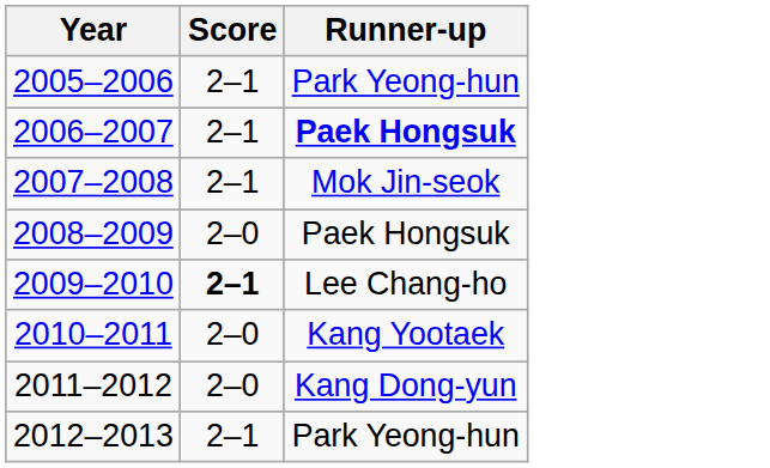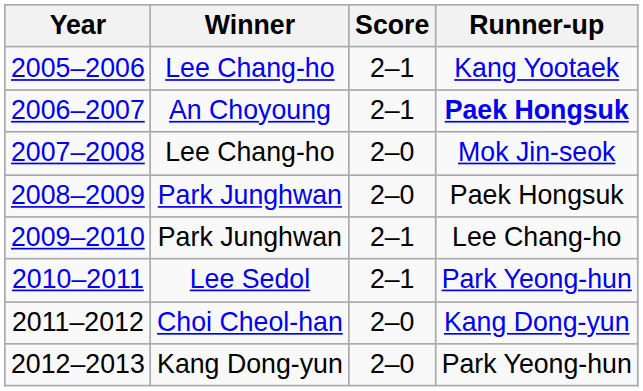 <table class="wikitable" style="text-align: center;">
 <tr>
 <th>Year</th>
+<th>Winner</th>
 <th>Score</th>
 <th>Runner-up</th>
 </tr>
 <tr>
 <td><a href='#'>2005–2006</a></td>
+<td><a href='#'>Lee Chang-ho</a></td>
 <td>2–1</td>
-<td><a href='#'>Park Yeong-hun</a></td>
+<td><a href='#'>Kang Yootaek</a></td>
 </tr>
 <tr>
 <td><a href='#'>2006–2007</a></td>
+<td><a href='#'>An Choyoung</a></td>
 <td>2–1</td>
 <td><strong><a href='#'>Paek Hongsuk</a></strong></td>
 </tr>
 <tr>
 <td><a href='#'>2007–2008</a></td>
-<td>2–1</td>
+<td>Lee Chang-ho</td>
+<td>2–0</td>
 <td><a href='#'>Mok Jin-seok</a></td>
 </tr>
 <tr>
 <td><a href='#'>2008–2009</a></td>
+<td><a href='#'>Park Junghwan</a></td>
 <td>2–0</td>
 <td>Paek Hongsuk</td>
 </tr>
 <tr>
 <td><a href='#'>2009–2010</a></td>
-<td><strong>2–1</strong></td>
+<td>Park Junghwan</td>
+<td>2–1</td>
 <td>Lee Chang-ho</td>
 </tr>
 <tr>
 <td><a href='#'>2010–2011</a></td>
-<td>2–0</td>
-<td><a href='#'>Kang Yootaek</a></td>
+<td><a href='#'>Lee Sedol</a></td>
+<td>2–1</td>
+<td><a href='#'>Park Yeong-hun</a></td>
 </tr>
 <tr>
 <td>2011–2012</td>
+<td><a href='#'>Choi Cheol-han</a></td>
 <td>2–0</td>
 <td><a href='#'>Kang Dong-yun</a></td>
 </tr>
 <tr>
 <td>2012–2013</td>
-<td>2–1</td>
+<td>Kang Dong-yun</td>
+<td>2–0</td>
 <td>Park Yeong-hun</td>
 </tr>
 </table>
